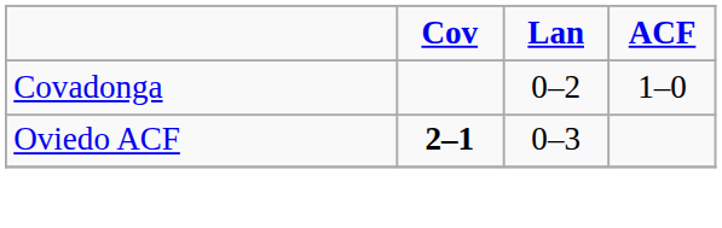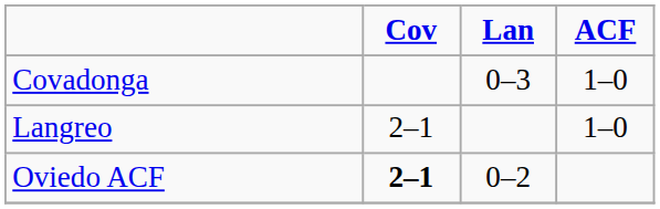 <table style="font-size: 90%; text-align: center" class="wikitable">
 <tr>
 <td width=165></td>
 <td align="center" width=40><strong><a href='#'>Cov</a></strong></td>
 <td width=40><strong><a href='#'>Lan</a></strong></td>
 <td width=40><strong><a href='#'>ACF</a></strong></td>
 </tr>
 <tr>
 <td align=left><a href='#'>Covadonga</a></td>
 <td></td>
-<td> 0–2</td>
+<td> 0–3</td>
+<td> 1–0</td>
+</tr>
+<tr>
+<td align=left><a href='#'>Langreo</a></td>
+<td> 2–1</td>
+<td></td>
 <td> 1–0</td>
 </tr>
 <tr>
 <td align=left><a href='#'>Oviedo ACF</a></td>
 <td><strong> 2–1</strong></td>
-<td> 0–3</td>
+<td> 0–2</td>
 <td></td>
 </tr>
 <tr>
 </tr>
 </table>
